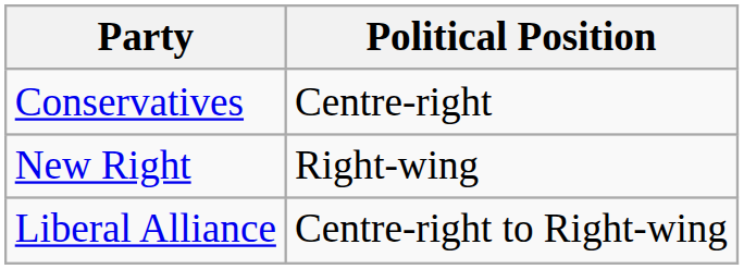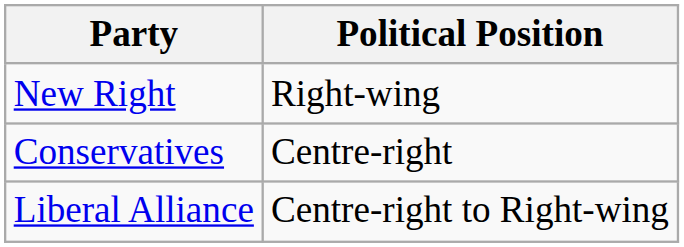 <table class="wikitable mw-collapsible mw-collapsed">
 <tr>
 <th>Party</th>
 <th>Political Position</th>
 </tr>
 <tr>
+<td><a href='#'>New Right</a></td>
+<td>Right-wing</td>
+</tr>
+<tr>
 <td><a href='#'>Conservatives</a></td>
 <td>Centre-right</td>
-</tr>
-<tr>
-<td><a href='#'>New Right</a></td>
-<td>Right-wing</td>
 </tr>
 <tr>
 <td><a href='#'>Liberal Alliance</a></td>
 <td>Centre-right to Right-wing</td>
 </tr>
 </table>
